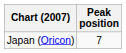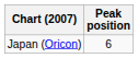 <table class="wikitable sortable plainrowheaders">
 <tr>
 <th scope="col">Chart (2007)</th>
 <th scope="col">Peak<br>position</th>
 </tr>
 <tr>
 <td>Japan (<a href='#'>Oricon</a>)</td>
-<td style="text-align:center;">7</td>
+<td style="text-align:center;">6</td>
 </tr>
 </table>
